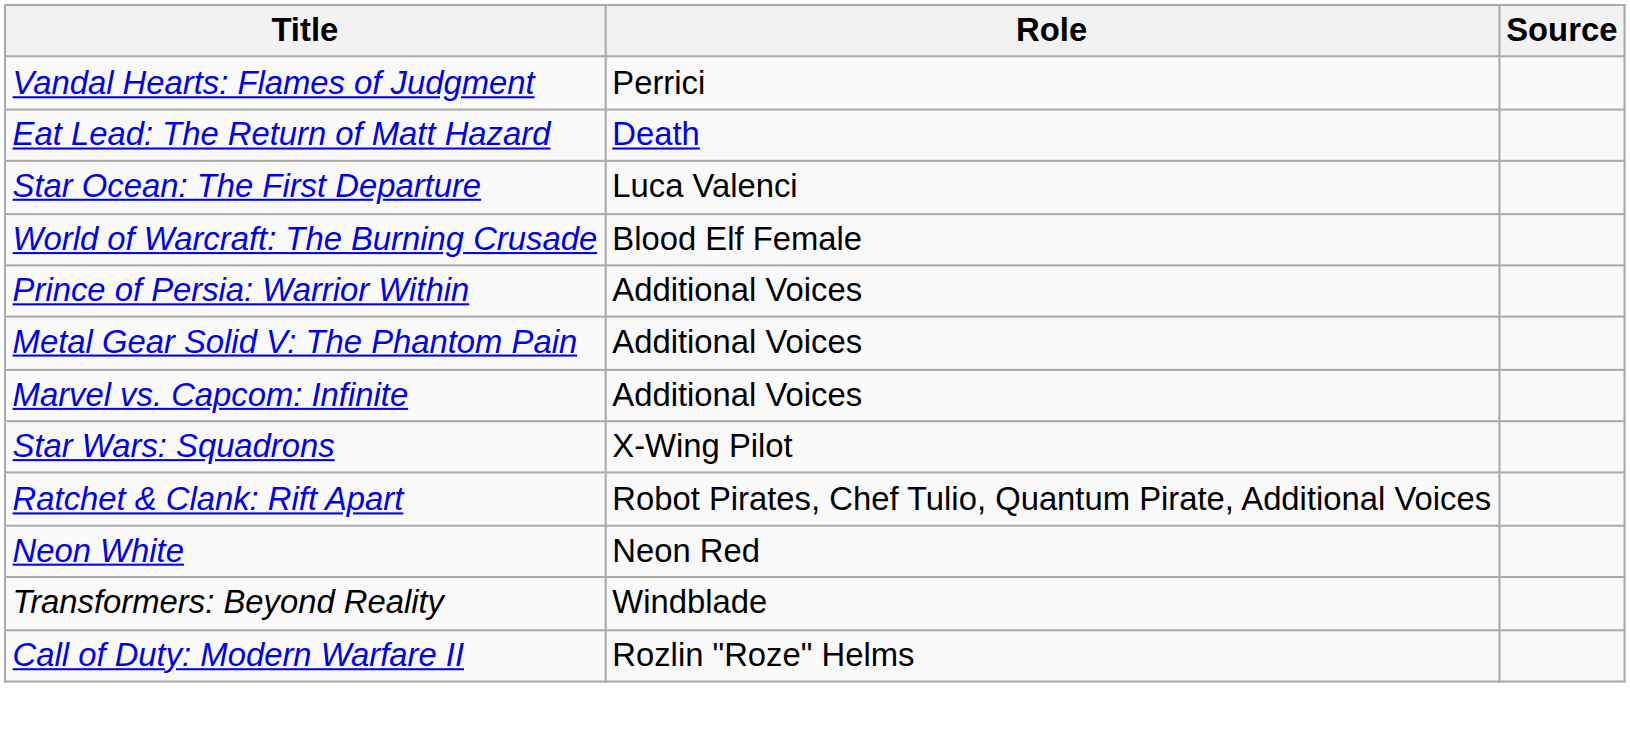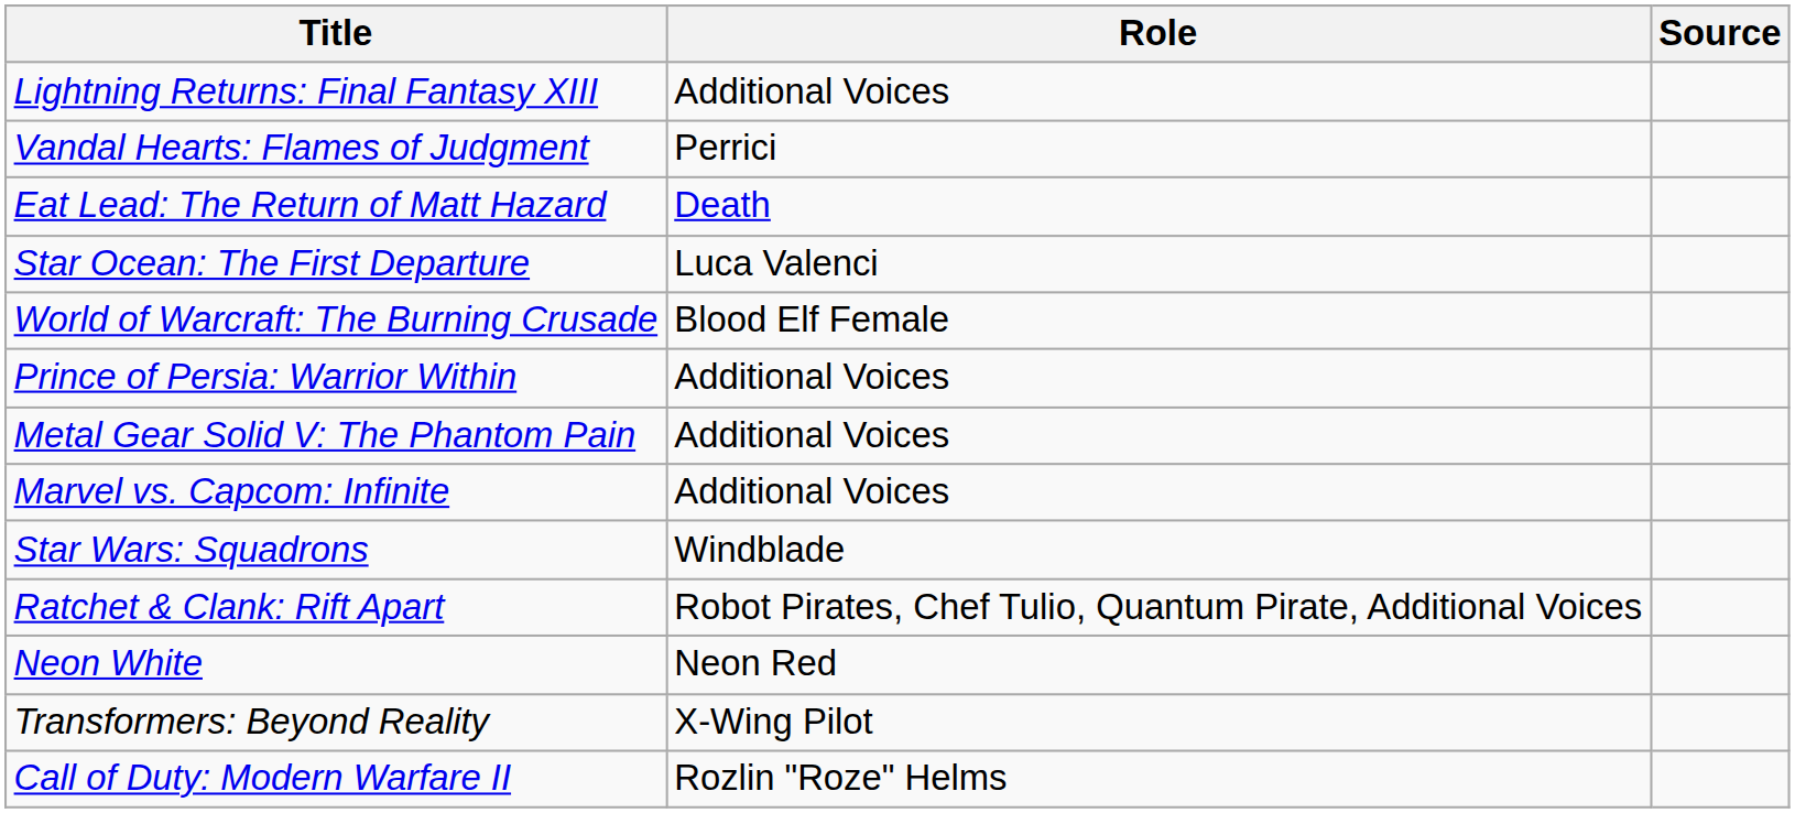 <table class="wikitable">
 <tr>
 <th>Title</th>
 <th>Role</th>
 <th>Source</th>
+</tr>
+<tr>
+<td><em><a href='#'>Lightning Returns: Final Fantasy XIII</a></em></td>
+<td>Additional Voices</td>
+<td></td>
 </tr>
 <tr>
 <td><em><a href='#'>Vandal Hearts: Flames of Judgment</a></em></td>
 <td>Perrici</td>
 <td></td>
 </tr>
 <tr>
 <td><em><a href='#'>Eat Lead: The Return of Matt Hazard</a></em></td>
 <td><a href='#'>Death</a></td>
 <td></td>
 </tr>
 <tr>
 <td><em><a href='#'>Star Ocean: The First Departure</a></em></td>
 <td>Luca Valenci</td>
 <td></td>
 </tr>
 <tr>
 <td><em><a href='#'>World of Warcraft: The Burning Crusade</a></em></td>
 <td>Blood Elf Female</td>
 <td></td>
 </tr>
 <tr>
 <td><em><a href='#'>Prince of Persia: Warrior Within</a></em></td>
 <td>Additional Voices</td>
 <td></td>
 </tr>
 <tr>
 <td><em><a href='#'>Metal Gear Solid V: The Phantom Pain</a></em></td>
 <td>Additional Voices</td>
 <td></td>
 </tr>
 <tr>
 <td><em><a href='#'>Marvel vs. Capcom: Infinite</a></em></td>
 <td>Additional Voices</td>
 <td></td>
 </tr>
 <tr>
 <td><em><a href='#'>Star Wars: Squadrons</a></em></td>
-<td>X-Wing Pilot</td>
+<td>Windblade</td>
 <td></td>
 </tr>
 <tr>
 <td><em><a href='#'>Ratchet & Clank: Rift Apart</a></em></td>
 <td>Robot Pirates, Chef Tulio, Quantum Pirate, Additional Voices</td>
 <td></td>
 </tr>
 <tr>
 <td><em><a href='#'>Neon White</a></em></td>
 <td>Neon Red</td>
 <td></td>
 </tr>
 <tr>
 <td><em>Transformers: Beyond Reality</em></td>
-<td>Windblade</td>
+<td>X-Wing Pilot</td>
 <td></td>
 </tr>
 <tr>
 <td><em><a href='#'>Call of Duty: Modern Warfare II</a></em></td>
 <td>Rozlin "Roze" Helms</td>
 <td></td>
 </tr>
 </table>
